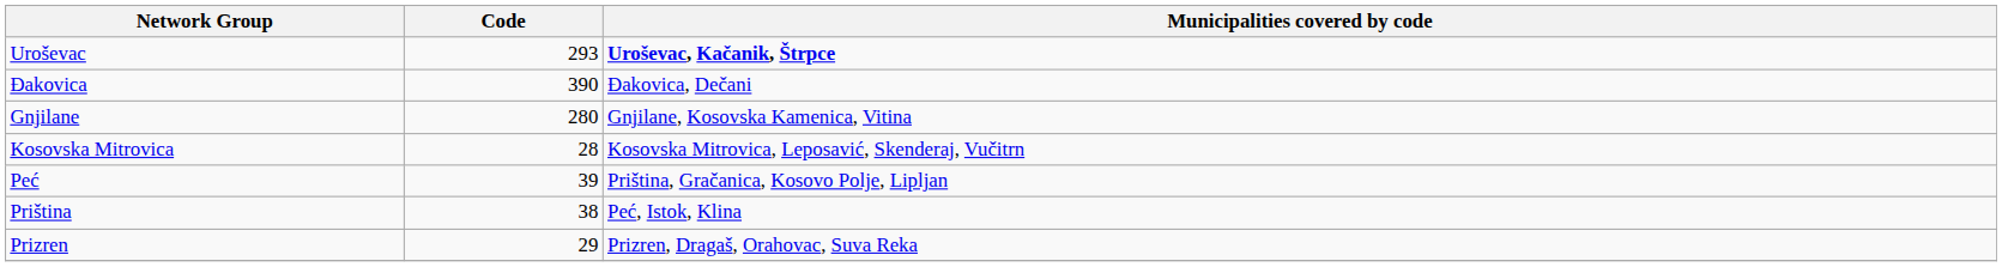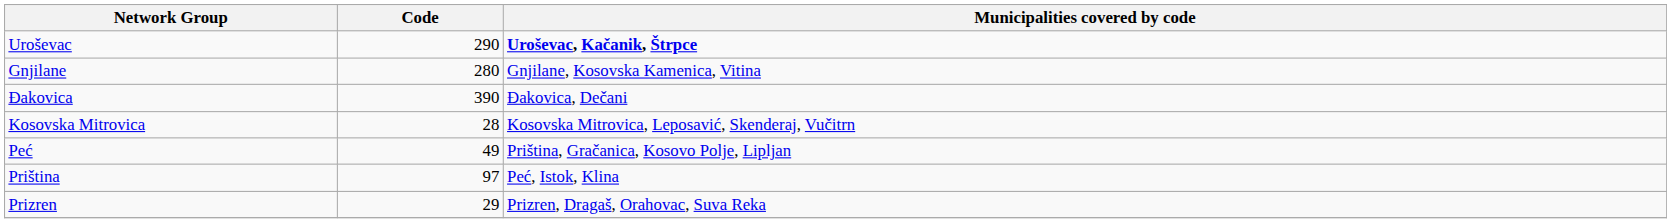 <table class="sortable wikitable" width="100%">
 <tr>
 <th width=20%>Network Group</th>
 <th width=10%>Code</th>
 <th>Municipalities covered by code</th>
 </tr>
 <tr>
 <td><a href='#'>Uroševac</a></td>
-<td align="right">293</td>
+<td align="right">290</td>
 <td><strong><a href='#'>Uroševac</a>, <a href='#'>Kačanik</a>, <a href='#'>Štrpce</a></strong></td>
+</tr>
+<tr>
+<td><a href='#'>Gnjilane</a></td>
+<td align="right">280</td>
+<td><a href='#'>Gnjilane</a>, <a href='#'>Kosovska Kamenica</a>, <a href='#'>Vitina</a></td>
 </tr>
 <tr>
 <td><a href='#'>Đakovica</a></td>
 <td align="right">390</td>
 <td><a href='#'>Đakovica</a>, <a href='#'>Dečani</a></td>
-</tr>
-<tr>
-<td><a href='#'>Gnjilane</a></td>
-<td align="right">280</td>
-<td><a href='#'>Gnjilane</a>, <a href='#'>Kosovska Kamenica</a>, <a href='#'>Vitina</a></td>
 </tr>
 <tr>
 <td><a href='#'>Kosovska Mitrovica</a></td>
 <td align="right">28</td>
 <td><a href='#'>Kosovska Mitrovica</a>, <a href='#'>Leposavić</a>, <a href='#'>Skenderaj</a>, <a href='#'>Vučitrn</a></td>
 </tr>
 <tr>
 <td><a href='#'>Peć</a></td>
-<td align="right">39</td>
+<td align="right">49</td>
 <td><a href='#'>Priština</a>, <a href='#'>Gračanica</a>, <a href='#'>Kosovo Polje</a>, <a href='#'>Lipljan</a></td>
 </tr>
 <tr>
 <td><a href='#'>Priština</a></td>
-<td align="right">38</td>
+<td align="right">97</td>
 <td><a href='#'>Peć</a>, <a href='#'>Istok</a>, <a href='#'>Klina</a></td>
 </tr>
 <tr>
 <td><a href='#'>Prizren</a></td>
 <td align="right">29</td>
 <td><a href='#'>Prizren</a>, <a href='#'>Dragaš</a>, <a href='#'>Orahovac</a>, <a href='#'>Suva Reka</a></td>
 </tr>
 <tr>
 </tr>
 </table>
